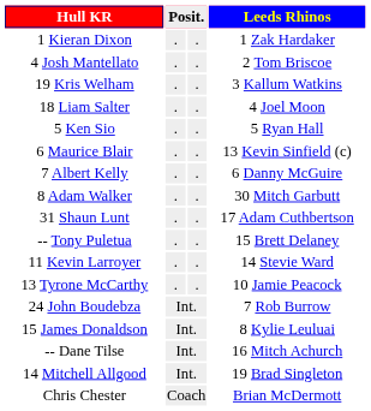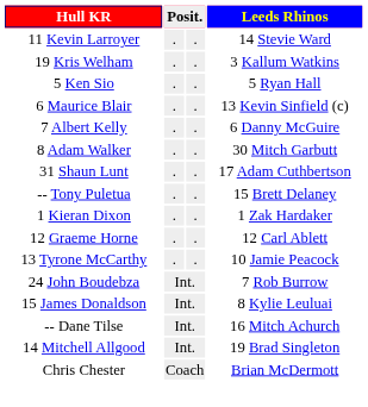 <table align=center style="font-size:90%; margin-left:1em">
 <tr bgcolor=#FF0033>
 <th align="centre" width="146" style="border: 1px solid navy; background: red; color: white">Hull KR</th>
 <th align="center" style="background: #eeeeee; color: black" colspan="2">Posit.</th>
 <th align="centre" width="146" style="background:#0000FF; color:#FFFF00; border:2px #FFFF00;">Leeds Rhinos</th>
 </tr>
 <tr>
-<td align="center">1 <a href='#'>Kieran Dixon</a></td>
+<td align="center">11 <a href='#'>Kevin Larroyer</a></td>
 <td align="center" style="background: #eeeeee">.</td>
 <td align="center" style="background: #eeeeee">.</td>
-<td align="center">1 <a href='#'>Zak Hardaker</a></td>
-</tr>
-<tr>
-<td align="center">4 <a href='#'>Josh Mantellato</a></td>
-<td align="center" style="background: #eeeeee">.</td>
-<td align="center" style="background: #eeeeee">.</td>
-<td align="center">2 <a href='#'>Tom Briscoe</a></td>
+<td align="center">14 <a href='#'>Stevie Ward</a></td>
 </tr>
 <tr>
 <td align="center">19 <a href='#'>Kris Welham</a></td>
 <td align="center" style="background: #eeeeee">.</td>
 <td align="center" style="background: #eeeeee">.</td>
 <td align="center">3 <a href='#'>Kallum Watkins</a></td>
-</tr>
-<tr>
-<td align="center">18 <a href='#'>Liam Salter</a></td>
-<td align="center" style="background: #eeeeee">.</td>
-<td align="center" style="background: #eeeeee">.</td>
-<td align="center">4 <a href='#'>Joel Moon</a></td>
 </tr>
 <tr>
 <td align="center">5 <a href='#'>Ken Sio</a></td>
 <td align="center" style="background: #eeeeee">.</td>
 <td align="center" style="background: #eeeeee">.</td>
 <td align="center">5 <a href='#'>Ryan Hall</a></td>
 </tr>
 <tr>
 <td align="center">6 <a href='#'>Maurice Blair</a></td>
 <td align="center" style="background: #eeeeee">.</td>
 <td align="center" style="background: #eeeeee">.</td>
 <td align="center">13 <a href='#'>Kevin Sinfield</a> (c)</td>
 </tr>
 <tr>
 <td align="center">7 <a href='#'>Albert Kelly</a></td>
 <td align="center" style="background: #eeeeee">.</td>
 <td align="center" style="background: #eeeeee">.</td>
 <td align="center">6 <a href='#'>Danny McGuire</a></td>
 </tr>
 <tr>
 <td align="center">8 <a href='#'>Adam Walker</a></td>
 <td align="center" style="background: #eeeeee">.</td>
 <td align="center" style="background: #eeeeee">.</td>
 <td align="center">30 <a href='#'>Mitch Garbutt</a></td>
 </tr>
 <tr>
 <td align="center">31 <a href='#'>Shaun Lunt</a></td>
 <td align="center" style="background: #eeeeee">.</td>
 <td align="center" style="background: #eeeeee">.</td>
 <td align="center">17 <a href='#'>Adam Cuthbertson</a></td>
 </tr>
 <tr>
 <td align="center">-- <a href='#'>Tony Puletua</a></td>
 <td align="center" style="background: #eeeeee">.</td>
 <td align="center" style="background: #eeeeee">.</td>
 <td align="center">15 <a href='#'>Brett Delaney</a></td>
 </tr>
 <tr>
-<td align="center">11 <a href='#'>Kevin Larroyer</a></td>
+<td align="center">1 <a href='#'>Kieran Dixon</a></td>
 <td align="center" style="background: #eeeeee">.</td>
 <td align="center" style="background: #eeeeee">.</td>
-<td align="center">14 <a href='#'>Stevie Ward</a></td>
+<td align="center">1 <a href='#'>Zak Hardaker</a></td>
+</tr>
+<tr>
+<td align="center">12 <a href='#'>Graeme Horne</a></td>
+<td align="center" style="background: #eeeeee">.</td>
+<td align="center" style="background: #eeeeee">.</td>
+<td align="center">12 <a href='#'>Carl Ablett</a></td>
 </tr>
 <tr>
 <td align="center">13 <a href='#'>Tyrone McCarthy</a></td>
 <td align="center" style="background: #eeeeee">.</td>
 <td align="center" style="background: #eeeeee">.</td>
 <td align="center">10 <a href='#'>Jamie Peacock</a></td>
 </tr>
 <tr>
 <td align="center">24 <a href='#'>John Boudebza</a></td>
 <td align="center" style="background: #eeeeee" colspan="2">Int.</td>
 <td align="center">7 <a href='#'>Rob Burrow</a></td>
 </tr>
 <tr>
 <td align="center">15 <a href='#'>James Donaldson</a></td>
 <td align="center" style="background: #eeeeee" colspan="2">Int.</td>
 <td align="center">8 <a href='#'>Kylie Leuluai</a></td>
 </tr>
 <tr>
 <td align="center">-- Dane Tilse</td>
 <td align="center" style="background: #eeeeee" colspan="2">Int.</td>
 <td align="center">16 <a href='#'>Mitch Achurch</a></td>
 </tr>
 <tr>
 <td align="center">14 <a href='#'>Mitchell Allgood</a></td>
 <td align="center" style="background: #eeeeee"  colspan="2">Int.</td>
 <td align="center">19 <a href='#'>Brad Singleton</a></td>
 </tr>
 <tr>
 <td align="center">Chris Chester</td>
 <td align="center" style="background: #eeeeee" colspan="2">Coach</td>
 <td align="center"><a href='#'>Brian McDermott</a></td>
 </tr>
 </table>
